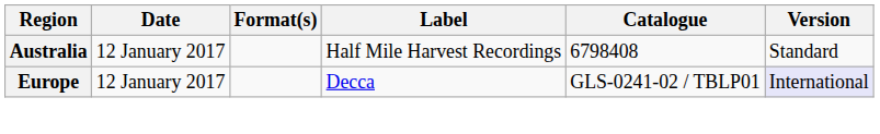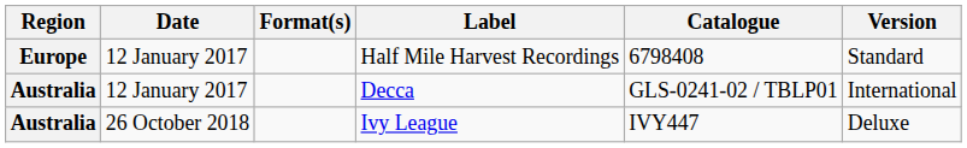 <table class="wikitable plainrowheaders">
 <tr>
 <th scope="col">Region</th>
 <th scope="col">Date</th>
 <th scope="col">Format(s)</th>
 <th scope="col">Label</th>
 <th scope="col">Catalogue</th>
 <th scope="col">Version</th>
 </tr>
 <tr>
-<th scope="row">Australia</th>
+<th scope="row">Europe</th>
 <td>12 January 2017</td>
 <td></td>
 <td>Half Mile Harvest Recordings</td>
 <td>6798408</td>
 <td>Standard</td>
 </tr>
 <tr>
-<th scope="row">Europe</th>
+<th scope="row">Australia</th>
 <td>12 January 2017</td>
 <td></td>
 <td><a href='#'>Decca</a></td>
 <td>GLS-0241-02 / TBLP01</td>
-<td style="background: lavender;">International</td>
+<td>International</td>
+</tr>
+<tr>
+<th scope="row">Australia</th>
+<td>26 October 2018</td>
+<td></td>
+<td><a href='#'>Ivy League</a></td>
+<td>IVY447</td>
+<td>Deluxe</td>
 </tr>
 </table>
